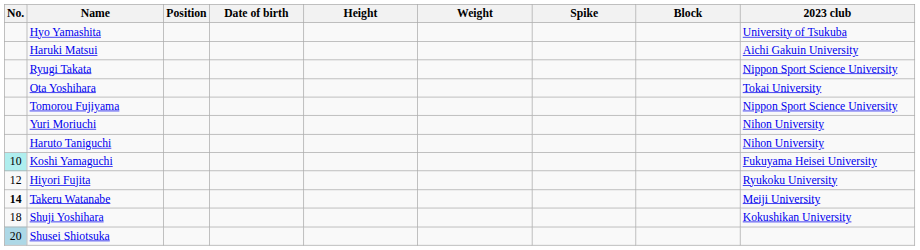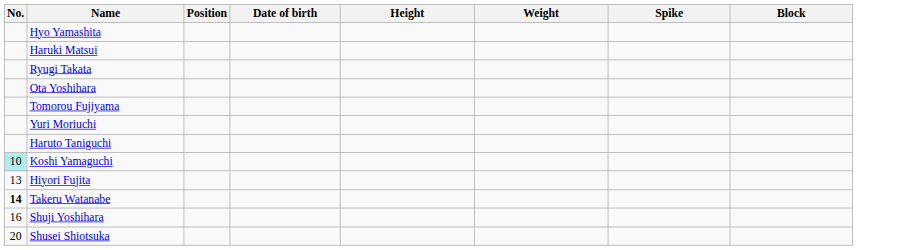 <table class="wikitable sortable" style="text-align:center;">
 <tr>
 <th>No.</th>
 <th style="width:13em">Name</th>
 <th style="width:3em">Position</th>
 <th style="width:9em">Date of birth</th>
 <th style="width:11em">Height</th>
 <th style="width:11em">Weight</th>
 <th style="width:10em">Spike</th>
 <th style="width:10em">Block</th>
-<th style="width:17em">2023 club</th>
 </tr>
 <tr>
 <td></td>
 <td align=left><a href='#'>Hyo Yamashita</a></td>
 <td align=center></td>
 <td align=right></td>
 <td></td>
 <td></td>
 <td></td>
 <td></td>
-<td align=left> <a href='#'>University of Tsukuba</a></td>
 </tr>
 <tr>
 <td></td>
 <td align=left><a href='#'>Haruki Matsui</a></td>
 <td align=center></td>
 <td align=right></td>
 <td></td>
 <td></td>
 <td></td>
 <td></td>
-<td align=left> <a href='#'>Aichi Gakuin University</a></td>
 </tr>
 <tr>
 <td></td>
 <td align=left><a href='#'>Ryugi Takata</a></td>
 <td align=center></td>
 <td align=right></td>
 <td></td>
 <td></td>
 <td></td>
 <td></td>
-<td align=left> <a href='#'>Nippon Sport Science University</a></td>
 </tr>
 <tr>
 <td></td>
 <td align=left><a href='#'>Ota Yoshihara</a></td>
 <td align=center></td>
 <td align=right></td>
 <td></td>
 <td></td>
 <td></td>
 <td></td>
-<td align=left> <a href='#'>Tokai University</a></td>
 </tr>
 <tr>
 <td></td>
 <td align=left><a href='#'>Tomorou Fujiyama</a></td>
 <td align=center></td>
 <td align=right></td>
 <td></td>
 <td></td>
 <td></td>
 <td></td>
-<td align=left> <a href='#'>Nippon Sport Science University</a></td>
 </tr>
 <tr>
 <td></td>
 <td align=left><a href='#'>Yuri Moriuchi</a></td>
 <td align=center></td>
 <td align=right></td>
 <td></td>
 <td></td>
 <td></td>
 <td></td>
-<td align=left> <a href='#'>Nihon University</a></td>
 </tr>
 <tr>
 <td></td>
 <td align=left><a href='#'>Haruto Taniguchi</a></td>
 <td align=center></td>
 <td align=right></td>
 <td></td>
 <td></td>
 <td></td>
 <td></td>
-<td align=left> <a href='#'>Nihon University</a></td>
 </tr>
 <tr>
 <td style="background: paleturquoise;">10</td>
 <td align=left><a href='#'>Koshi Yamaguchi</a></td>
 <td align=center></td>
 <td align=right></td>
 <td></td>
 <td></td>
 <td></td>
 <td></td>
-<td align=left> <a href='#'>Fukuyama Heisei University</a></td>
 </tr>
 <tr>
-<td>12</td>
+<td>13</td>
 <td align=left><a href='#'>Hiyori Fujita</a></td>
 <td align=center></td>
 <td align=right></td>
 <td></td>
 <td></td>
 <td></td>
 <td></td>
-<td align=left> <a href='#'>Ryukoku University</a></td>
 </tr>
 <tr>
 <td><strong>14</strong></td>
 <td align=left><a href='#'>Takeru Watanabe</a></td>
 <td align=center></td>
 <td align=right></td>
 <td></td>
 <td></td>
 <td></td>
 <td></td>
-<td align=left> <a href='#'>Meiji University</a></td>
 </tr>
 <tr>
-<td>18</td>
+<td>16</td>
 <td align=left><a href='#'>Shuji Yoshihara</a></td>
 <td align=center></td>
 <td align=right></td>
 <td></td>
 <td></td>
 <td></td>
 <td></td>
-<td align=left> <a href='#'>Kokushikan University</a></td>
 </tr>
 <tr>
-<td style="background: lightblue;">20</td>
+<td>20</td>
 <td align=left><a href='#'>Shusei Shiotsuka</a></td>
 <td lign=center></td>
 <td align=right></td>
 <td></td>
 <td></td>
 <td></td>
 <td></td>
-<td></td>
 </tr>
 </table>
